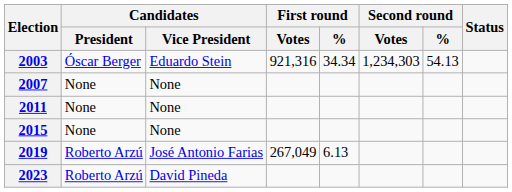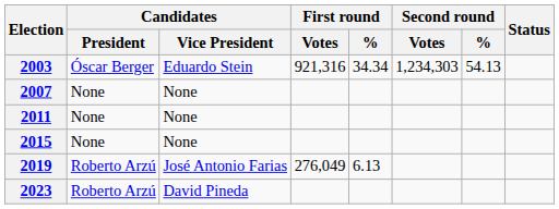 <table class="wikitable" style="text-align:left;">
 <tr>
 <th rowspan=2>Election</th>
 <th colspan=2>Candidates</th>
 <th colspan=2>First round</th>
 <th colspan=2>Second round</th>
 <th rowspan=2>Status</th>
 </tr>
 <tr>
 <th>President</th>
 <th>Vice President</th>
 <th>Votes</th>
 <th>%</th>
 <th>Votes</th>
 <th>%</th>
 </tr>
 <tr>
 <th><a href='#'>2003</a></th>
 <td><a href='#'>Óscar Berger</a></td>
 <td><a href='#'>Eduardo Stein</a></td>
 <td>921,316</td>
 <td>34.34</td>
 <td>1,234,303</td>
 <td>54.13</td>
 <td></td>
 </tr>
 <tr>
 <th><a href='#'>2007</a></th>
 <td>None</td>
 <td>None</td>
 <td></td>
 <td></td>
 <td></td>
 <td></td>
 <td></td>
 </tr>
 <tr>
 <th><a href='#'>2011</a></th>
 <td>None</td>
 <td>None</td>
 <td></td>
 <td></td>
 <td></td>
 <td></td>
 <td></td>
 </tr>
 <tr>
 <th><a href='#'>2015</a></th>
 <td>None</td>
 <td>None</td>
 <td></td>
 <td></td>
 <td></td>
 <td></td>
 <td></td>
 </tr>
 <tr>
 <th><a href='#'>2019</a></th>
 <td><a href='#'>Roberto Arzú</a> </td>
 <td><a href='#'>José Antonio Farias</a></td>
-<td>267,049</td>
+<td>276,049</td>
 <td>6.13</td>
 <td></td>
 <td></td>
 <td></td>
 </tr>
 <tr>
 <th><a href='#'>2023</a></th>
 <td><a href='#'>Roberto Arzú</a></td>
 <td><a href='#'>David Pineda</a></td>
 <td></td>
 <td></td>
 <td></td>
 <td></td>
 <td></td>
 </tr>
 </table>
